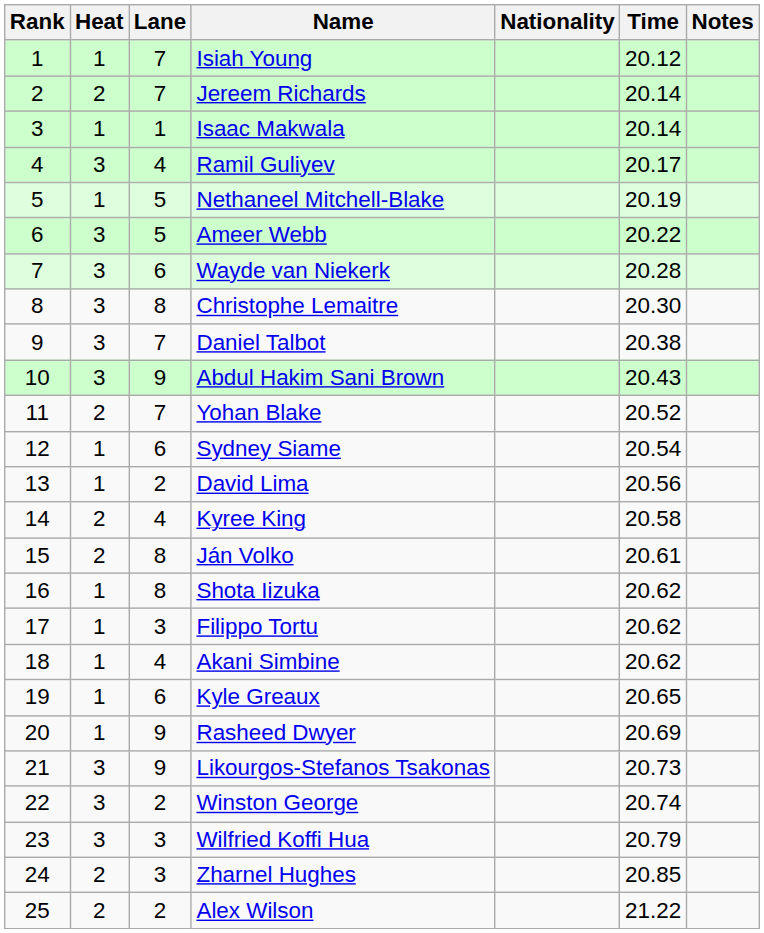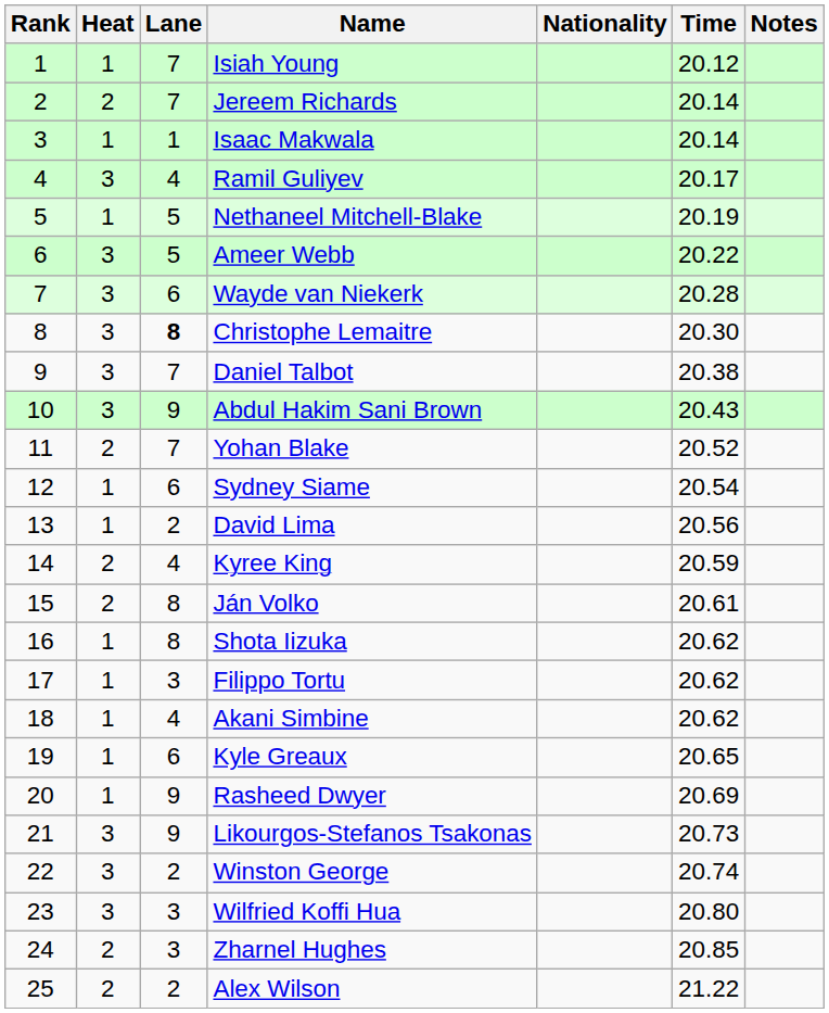 <table class="wikitable sortable" style="text-align:center">
 <tr>
 <th>Rank</th>
 <th>Heat</th>
 <th>Lane</th>
 <th>Name</th>
 <th>Nationality</th>
 <th>Time</th>
 <th>Notes</th>
 </tr>
 <tr bgcolor=ccffcc>
 <td>1</td>
 <td>1</td>
 <td>7</td>
 <td align=left><a href='#'>Isiah Young</a></td>
 <td align=left></td>
 <td>20.12</td>
 <td></td>
 </tr>
 <tr bgcolor=ccffcc>
 <td>2</td>
 <td>2</td>
 <td>7</td>
 <td align=left><a href='#'>Jereem Richards</a></td>
 <td align=left></td>
 <td>20.14</td>
 <td></td>
 </tr>
 <tr bgcolor=ccffcc>
 <td>3</td>
 <td>1</td>
 <td>1</td>
 <td align=left><a href='#'>Isaac Makwala</a></td>
 <td align=left></td>
 <td>20.14</td>
 <td></td>
 </tr>
 <tr bgcolor=ccffcc>
 <td>4</td>
 <td>3</td>
 <td>4</td>
 <td align=left><a href='#'>Ramil Guliyev</a></td>
 <td align=left></td>
 <td>20.17</td>
 <td></td>
 </tr>
 <tr style="background:#ddffdd;">
 <td>5</td>
 <td>1</td>
 <td>5</td>
 <td align=left><a href='#'>Nethaneel Mitchell-Blake</a></td>
 <td align=left></td>
 <td>20.19</td>
 <td></td>
 </tr>
 <tr bgcolor=ccffcc>
 <td>6</td>
 <td>3</td>
 <td>5</td>
 <td align=left><a href='#'>Ameer Webb</a></td>
 <td align=left></td>
 <td>20.22</td>
 <td></td>
 </tr>
 <tr style="background:#ddffdd;">
 <td>7</td>
 <td>3</td>
 <td>6</td>
 <td align=left><a href='#'>Wayde van Niekerk</a></td>
 <td align=left></td>
 <td>20.28</td>
 <td></td>
 </tr>
 <tr>
 <td>8</td>
 <td>3</td>
-<td>8</td>
+<td><strong>8</strong></td>
 <td align=left><a href='#'>Christophe Lemaitre</a></td>
 <td align=left></td>
 <td>20.30</td>
 <td></td>
 </tr>
 <tr>
 <td>9</td>
 <td>3</td>
 <td>7</td>
 <td align=left><a href='#'>Daniel Talbot</a></td>
 <td align=left></td>
 <td>20.38</td>
 <td></td>
 </tr>
 <tr bgcolor=ccffcc>
 <td>10</td>
 <td>3</td>
 <td>9</td>
 <td align=left><a href='#'>Abdul Hakim Sani Brown</a></td>
 <td align=left></td>
 <td>20.43</td>
 <td></td>
 </tr>
 <tr>
 <td>11</td>
 <td>2</td>
 <td>7</td>
 <td align=left><a href='#'>Yohan Blake</a></td>
 <td align=left></td>
 <td>20.52</td>
 <td></td>
 </tr>
 <tr>
 <td>12</td>
 <td>1</td>
 <td>6</td>
 <td align=left><a href='#'>Sydney Siame</a></td>
 <td align=left></td>
 <td>20.54</td>
 <td></td>
 </tr>
 <tr>
 <td>13</td>
 <td>1</td>
 <td>2</td>
 <td align=left><a href='#'>David Lima</a></td>
 <td align=left></td>
 <td>20.56</td>
 <td></td>
 </tr>
 <tr>
 <td>14</td>
 <td>2</td>
 <td>4</td>
 <td align=left><a href='#'>Kyree King</a></td>
 <td align=left></td>
-<td>20.58</td>
+<td>20.59</td>
 <td></td>
 </tr>
 <tr>
 <td>15</td>
 <td>2</td>
 <td>8</td>
 <td align=left><a href='#'>Ján Volko</a></td>
 <td align=left></td>
 <td>20.61</td>
 <td></td>
 </tr>
 <tr>
 <td>16</td>
 <td>1</td>
 <td>8</td>
 <td align=left><a href='#'>Shota Iizuka</a></td>
 <td align=left></td>
 <td>20.62</td>
 <td></td>
 </tr>
 <tr>
 <td>17</td>
 <td>1</td>
 <td>3</td>
 <td align=left><a href='#'>Filippo Tortu</a></td>
 <td align=left></td>
 <td>20.62</td>
 <td></td>
 </tr>
 <tr>
 <td>18</td>
 <td>1</td>
 <td>4</td>
 <td align=left><a href='#'>Akani Simbine</a></td>
 <td align=left></td>
 <td>20.62</td>
 <td></td>
 </tr>
 <tr>
 <td>19</td>
 <td>1</td>
 <td>6</td>
 <td align=left><a href='#'>Kyle Greaux</a></td>
 <td align=left></td>
 <td>20.65</td>
 <td></td>
 </tr>
 <tr>
 <td>20</td>
 <td>1</td>
 <td>9</td>
 <td align=left><a href='#'>Rasheed Dwyer</a></td>
 <td align=left></td>
 <td>20.69</td>
 <td></td>
 </tr>
 <tr>
 <td>21</td>
 <td>3</td>
 <td>9</td>
 <td align=left><a href='#'>Likourgos-Stefanos Tsakonas</a></td>
 <td align=left></td>
 <td>20.73</td>
 <td></td>
 </tr>
 <tr>
 <td>22</td>
 <td>3</td>
 <td>2</td>
 <td align=left><a href='#'>Winston George</a></td>
 <td align=left></td>
 <td>20.74</td>
 <td></td>
 </tr>
 <tr>
 <td>23</td>
 <td>3</td>
 <td>3</td>
 <td align=left><a href='#'>Wilfried Koffi Hua</a></td>
 <td align=left></td>
-<td>20.79</td>
+<td>20.80</td>
 <td></td>
 </tr>
 <tr>
 <td>24</td>
 <td>2</td>
 <td>3</td>
 <td align=left><a href='#'>Zharnel Hughes</a></td>
 <td align=left></td>
 <td>20.85</td>
 <td></td>
 </tr>
 <tr>
 <td>25</td>
 <td>2</td>
 <td>2</td>
 <td align=left><a href='#'>Alex Wilson</a></td>
 <td align=left></td>
 <td>21.22</td>
 <td></td>
 </tr>
 </table>
